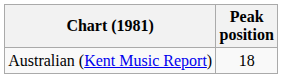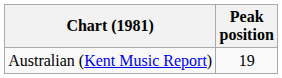 <table class="wikitable">
 <tr>
 <th>Chart (1981)</th>
 <th>Peak<br>position</th>
 </tr>
 <tr>
 <td>Australian (<a href='#'>Kent Music Report</a>)</td>
-<td align="center">18</td>
+<td align="center">19</td>
 </tr>
 </table>
